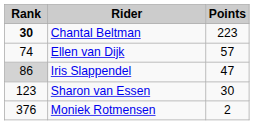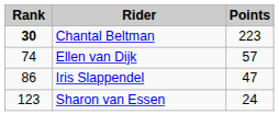 <table class="wikitable alternance" style="text-align:center;">
 <tr>
 <th scope="col" style="background-color:#CCCCCC; width:50px;">Rank</th>
 <th scope="col" style="background-color:#CCCCCC; width:200px;">Rider</th>
 <th scope="col" style="background-color:#CCCCCC; width:50px;">Points</th>
 </tr>
 <tr>
 <td><strong>30</strong></td>
 <td style="text-align:left;"> <a href='#'>Chantal Beltman</a></td>
 <td>223</td>
 </tr>
 <tr>
 <td>74</td>
 <td style="text-align:left;"> <a href='#'>Ellen van Dijk</a></td>
 <td>57</td>
 </tr>
 <tr>
-<td style="background: lightgrey;">86</td>
+<td>86</td>
 <td style="text-align:left;"> <a href='#'>Iris Slappendel</a></td>
 <td>47</td>
 </tr>
 <tr>
 <td>123</td>
 <td style="text-align:left;"> <a href='#'>Sharon van Essen</a></td>
-<td>30</td>
-</tr>
-<tr>
-<td>376</td>
-<td style="text-align:left;"> <a href='#'>Moniek Rotmensen</a></td>
-<td>2</td>
+<td>24</td>
 </tr>
 </table>
